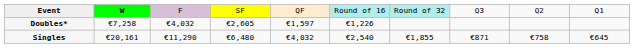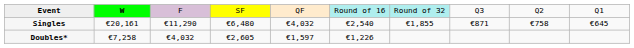 <table class=wikitable style=font-size:90%;text-align:center>
 <tr>
 <td style="width:130px; background:#efefef;"><strong>Event</strong></td>
 <td style="width:80px; background:lime;"><strong>W</strong></td>
 <td style="width:85px; background:thistle;">F</td>
 <td style="width:85px; background:#ff0;">SF</td>
 <td style="width:85px; background:#ffebcd;">QF</td>
 <td style="width:85px; background:#afeeee;">Round of 16</td>
 <td style="width:85px; background:#afeeee;">Round of 32</td>
 <td width=85>Q3</td>
 <td width=85>Q2</td>
 <td width=85>Q1</td>
 </tr>
 <tr>
+<td style="background:#f6f6f6;"><strong>Singles</strong></td>
+<td>€20,161</td>
+<td>€11,290</td>
+<td>€6,480</td>
+<td>€4,032</td>
+<td>€2,540</td>
+<td>€1,855</td>
+<td>€871</td>
+<td>€758</td>
+<td>€645</td>
+</tr>
+<tr>
 <td style="background:#f6f6f6;"><strong>Doubles*</strong></td>
 <td>€7,258</td>
 <td>€4,032</td>
 <td>€2,605</td>
 <td>€1,597</td>
 <td>€1,226</td>
 <td></td>
 <td></td>
 <td></td>
 <td></td>
 </tr>
-<tr>
-<td style="background:#f6f6f6;"><strong>Singles</strong></td>
-<td>€20,161</td>
-<td>€11,290</td>
-<td>€6,480</td>
-<td>€4,032</td>
-<td>€2,540</td>
-<td>€1,855</td>
-<td>€871</td>
-<td>€758</td>
-<td>€645</td>
-</tr>
 </table>
